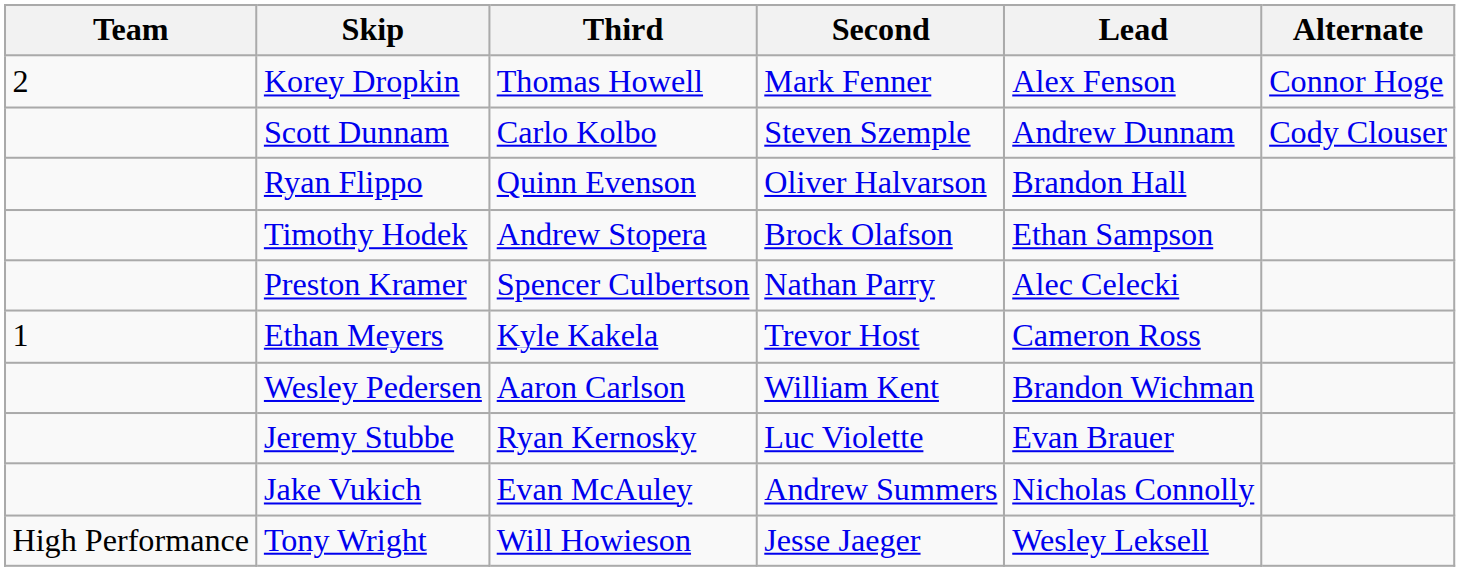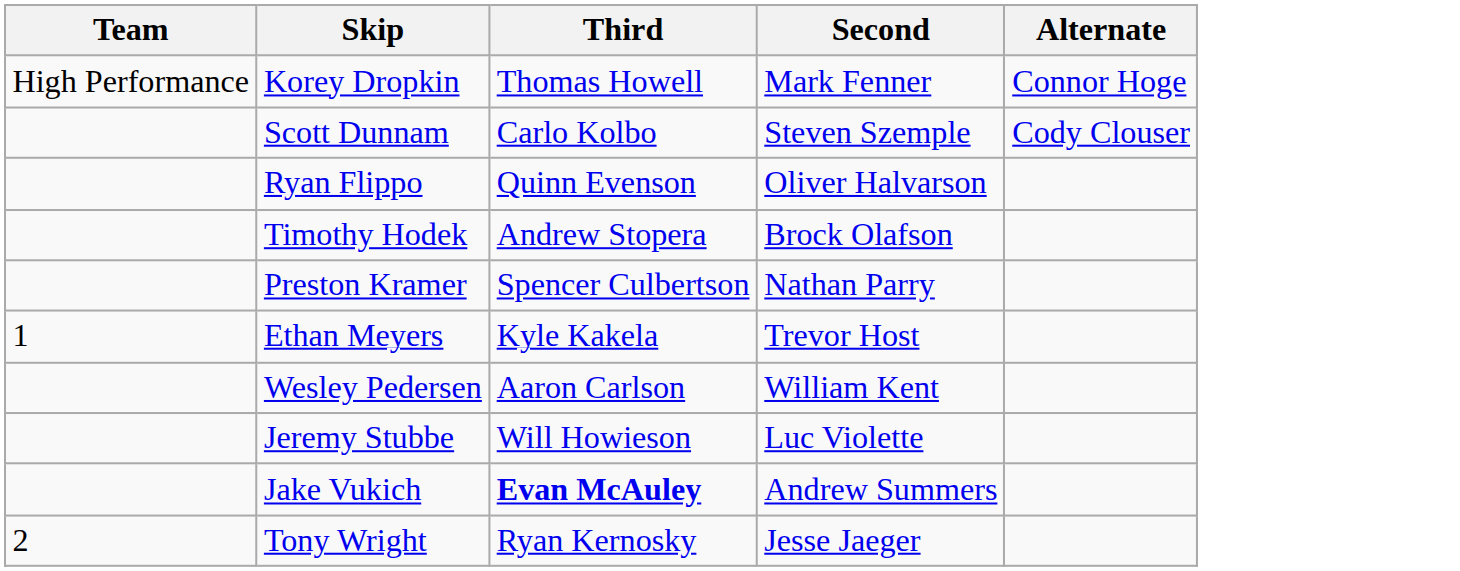 <table class=wikitable>
 <tr>
 <th>Team</th>
 <th>Skip</th>
 <th>Third</th>
 <th>Second</th>
-<th>Lead</th>
 <th>Alternate</th>
 </tr>
 <tr>
-<td> 2</td>
+<td> High Performance</td>
 <td><a href='#'>Korey Dropkin</a></td>
 <td><a href='#'>Thomas Howell</a></td>
 <td><a href='#'>Mark Fenner</a></td>
-<td><a href='#'>Alex Fenson</a></td>
 <td><a href='#'>Connor Hoge</a></td>
 </tr>
 <tr>
 <td></td>
 <td><a href='#'>Scott Dunnam</a></td>
 <td><a href='#'>Carlo Kolbo</a></td>
 <td><a href='#'>Steven Szemple</a></td>
-<td><a href='#'>Andrew Dunnam</a></td>
 <td><a href='#'>Cody Clouser</a></td>
 </tr>
 <tr>
 <td></td>
 <td><a href='#'>Ryan Flippo</a></td>
 <td><a href='#'>Quinn Evenson</a></td>
 <td><a href='#'>Oliver Halvarson</a></td>
-<td><a href='#'>Brandon Hall</a></td>
 <td></td>
 </tr>
 <tr>
 <td></td>
 <td><a href='#'>Timothy Hodek</a></td>
 <td><a href='#'>Andrew Stopera</a></td>
 <td><a href='#'>Brock Olafson</a></td>
-<td><a href='#'>Ethan Sampson</a></td>
 <td></td>
 </tr>
 <tr>
 <td></td>
 <td><a href='#'>Preston Kramer</a></td>
 <td><a href='#'>Spencer Culbertson</a></td>
 <td><a href='#'>Nathan Parry</a></td>
-<td><a href='#'>Alec Celecki</a></td>
 <td></td>
 </tr>
 <tr>
 <td> 1</td>
 <td><a href='#'>Ethan Meyers</a></td>
 <td><a href='#'>Kyle Kakela</a></td>
 <td><a href='#'>Trevor Host</a></td>
-<td><a href='#'>Cameron Ross</a></td>
 <td></td>
 </tr>
 <tr>
 <td></td>
 <td><a href='#'>Wesley Pedersen</a></td>
 <td><a href='#'>Aaron Carlson</a></td>
 <td><a href='#'>William Kent</a></td>
-<td><a href='#'>Brandon Wichman</a></td>
 <td></td>
 </tr>
 <tr>
 <td></td>
 <td><a href='#'>Jeremy Stubbe</a></td>
-<td><a href='#'>Ryan Kernosky</a></td>
+<td><a href='#'>Will Howieson</a></td>
 <td><a href='#'>Luc Violette</a></td>
-<td><a href='#'>Evan Brauer</a></td>
 <td></td>
 </tr>
 <tr>
 <td></td>
 <td><a href='#'>Jake Vukich</a></td>
-<td><a href='#'>Evan McAuley</a></td>
+<td><strong><a href='#'>Evan McAuley</a></strong></td>
 <td><a href='#'>Andrew Summers</a></td>
-<td><a href='#'>Nicholas Connolly</a></td>
 <td></td>
 </tr>
 <tr>
-<td> High Performance</td>
+<td> 2</td>
 <td><a href='#'>Tony Wright</a></td>
-<td><a href='#'>Will Howieson</a></td>
+<td><a href='#'>Ryan Kernosky</a></td>
 <td><a href='#'>Jesse Jaeger</a></td>
-<td><a href='#'>Wesley Leksell</a></td>
 <td></td>
 </tr>
 </table>
